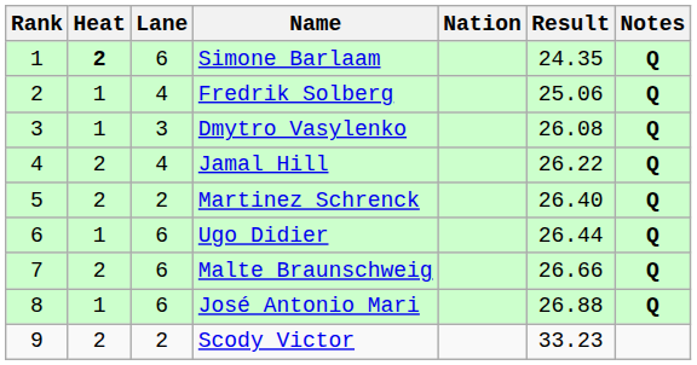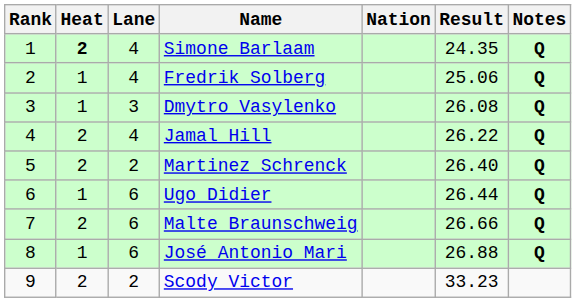 <table class="wikitable sortable" style="text-align:center">
 <tr>
 <th>Rank</th>
 <th>Heat</th>
 <th>Lane</th>
 <th>Name</th>
 <th>Nation</th>
 <th>Result</th>
 <th>Notes</th>
 </tr>
 <tr bgcolor=ccffcc>
 <td>1</td>
 <td><strong>2</strong></td>
-<td>6</td>
+<td>4</td>
 <td align=left><a href='#'>Simone Barlaam</a></td>
 <td align=left></td>
 <td>24.35</td>
 <td><strong>Q</strong></td>
 </tr>
 <tr bgcolor=ccffcc>
 <td>2</td>
 <td>1</td>
 <td>4</td>
 <td align=left><a href='#'>Fredrik Solberg</a></td>
 <td align=left></td>
 <td>25.06</td>
 <td><strong>Q</strong></td>
 </tr>
 <tr bgcolor=ccffcc>
 <td>3</td>
 <td>1</td>
 <td>3</td>
 <td align=left><a href='#'>Dmytro Vasylenko</a></td>
 <td align=left></td>
 <td>26.08</td>
 <td><strong>Q</strong></td>
 </tr>
 <tr bgcolor=ccffcc>
 <td>4</td>
 <td>2</td>
 <td>4</td>
 <td align=left><a href='#'>Jamal Hill</a></td>
 <td align=left></td>
 <td>26.22</td>
 <td><strong>Q</strong></td>
 </tr>
 <tr bgcolor=ccffcc>
 <td>5</td>
 <td>2</td>
 <td>2</td>
 <td align=left><a href='#'>Martinez Schrenck</a></td>
 <td align=left></td>
 <td>26.40</td>
 <td><strong>Q</strong></td>
 </tr>
 <tr bgcolor=ccffcc>
 <td>6</td>
 <td>1</td>
 <td>6</td>
 <td align=left><a href='#'>Ugo  Didier</a></td>
 <td align=left></td>
 <td>26.44</td>
 <td><strong>Q</strong></td>
 </tr>
 <tr bgcolor=ccffcc>
 <td>7</td>
 <td>2</td>
 <td>6</td>
 <td align=left><a href='#'>Malte  Braunschweig</a></td>
 <td align=left></td>
 <td>26.66</td>
 <td><strong>Q</strong></td>
 </tr>
 <tr bgcolor=ccffcc>
 <td>8</td>
 <td>1</td>
 <td>6</td>
 <td align=left><a href='#'>José Antonio Mari</a></td>
 <td align=left></td>
 <td>26.88</td>
 <td><strong>Q</strong></td>
 </tr>
 <tr>
 <td>9</td>
 <td>2</td>
 <td>2</td>
 <td align=left><a href='#'>Scody  Victor</a></td>
 <td align=left></td>
 <td>33.23</td>
 <td></td>
 </tr>
 </table>
